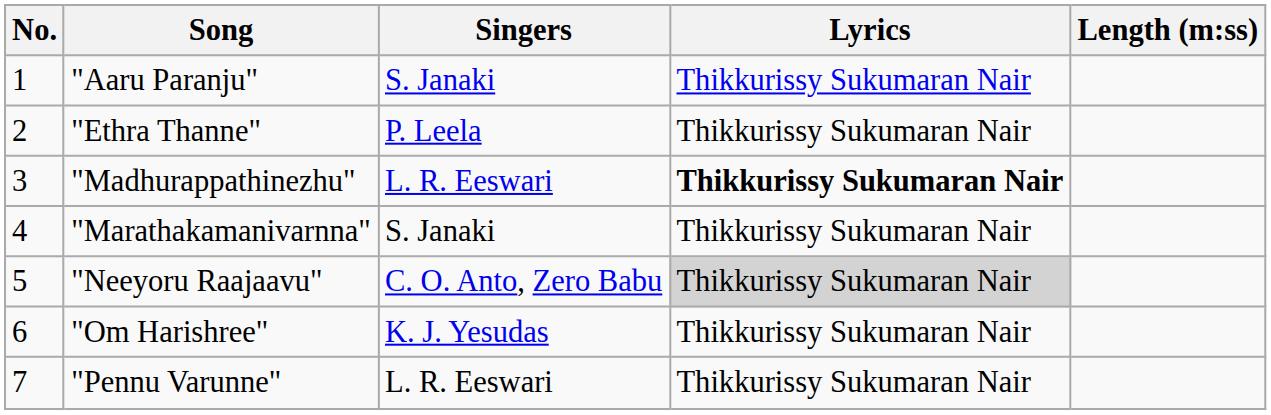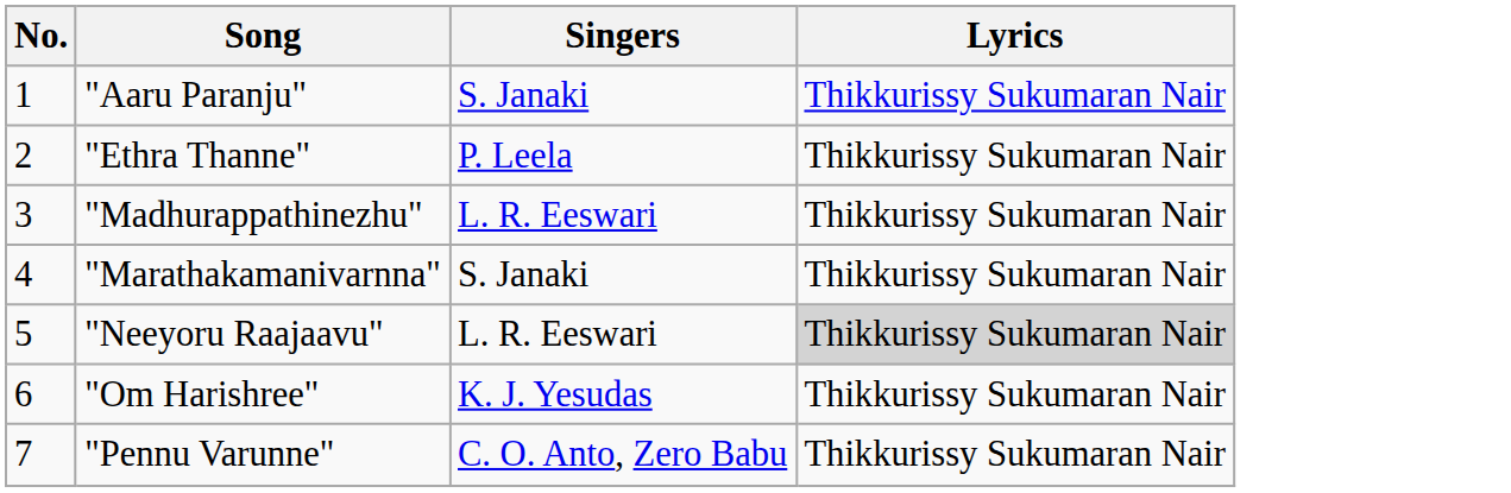 <table class="wikitable" style="font-size:95%;">
 <tr>
 <th>No.</th>
 <th>Song</th>
 <th>Singers</th>
 <th>Lyrics</th>
-<th>Length (m:ss)</th>
 </tr>
 <tr>
 <td>1</td>
 <td>"Aaru Paranju"</td>
 <td><a href='#'>S. Janaki</a></td>
 <td><a href='#'>Thikkurissy Sukumaran Nair</a></td>
-<td></td>
 </tr>
 <tr>
 <td>2</td>
 <td>"Ethra Thanne"</td>
 <td><a href='#'>P. Leela</a></td>
 <td>Thikkurissy Sukumaran Nair</td>
-<td></td>
 </tr>
 <tr>
 <td>3</td>
 <td>"Madhurappathinezhu"</td>
 <td><a href='#'>L. R. Eeswari</a></td>
-<td><strong>Thikkurissy Sukumaran Nair</strong></td>
-<td></td>
+<td>Thikkurissy Sukumaran Nair</td>
 </tr>
 <tr>
 <td>4</td>
 <td>"Marathakamanivarnna"</td>
 <td>S. Janaki</td>
 <td>Thikkurissy Sukumaran Nair</td>
-<td></td>
 </tr>
 <tr>
 <td>5</td>
 <td>"Neeyoru Raajaavu"</td>
-<td><a href='#'>C. O. Anto</a>, <a href='#'>Zero Babu</a></td>
+<td>L. R. Eeswari</td>
 <td style="background: lightgrey;">Thikkurissy Sukumaran Nair</td>
-<td></td>
 </tr>
 <tr>
 <td>6</td>
 <td>"Om Harishree"</td>
 <td><a href='#'>K. J. Yesudas</a></td>
 <td>Thikkurissy Sukumaran Nair</td>
-<td></td>
 </tr>
 <tr>
 <td>7</td>
 <td>"Pennu Varunne"</td>
-<td>L. R. Eeswari</td>
+<td><a href='#'>C. O. Anto</a>, <a href='#'>Zero Babu</a></td>
 <td>Thikkurissy Sukumaran Nair</td>
-<td></td>
 </tr>
 </table>
